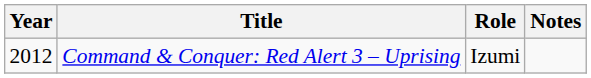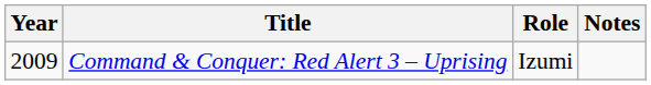 <table class="wikitable sortable">
 <tr>
 <th>Year</th>
 <th>Title</th>
 <th>Role</th>
 <th>Notes</th>
 </tr>
 <tr>
-<td>2012</td>
+<td>2009</td>
 <td><em><a href='#'>Command & Conquer: Red Alert 3 – Uprising</a></em></td>
 <td>Izumi</td>
 <td></td>
 </tr>
 </table>
